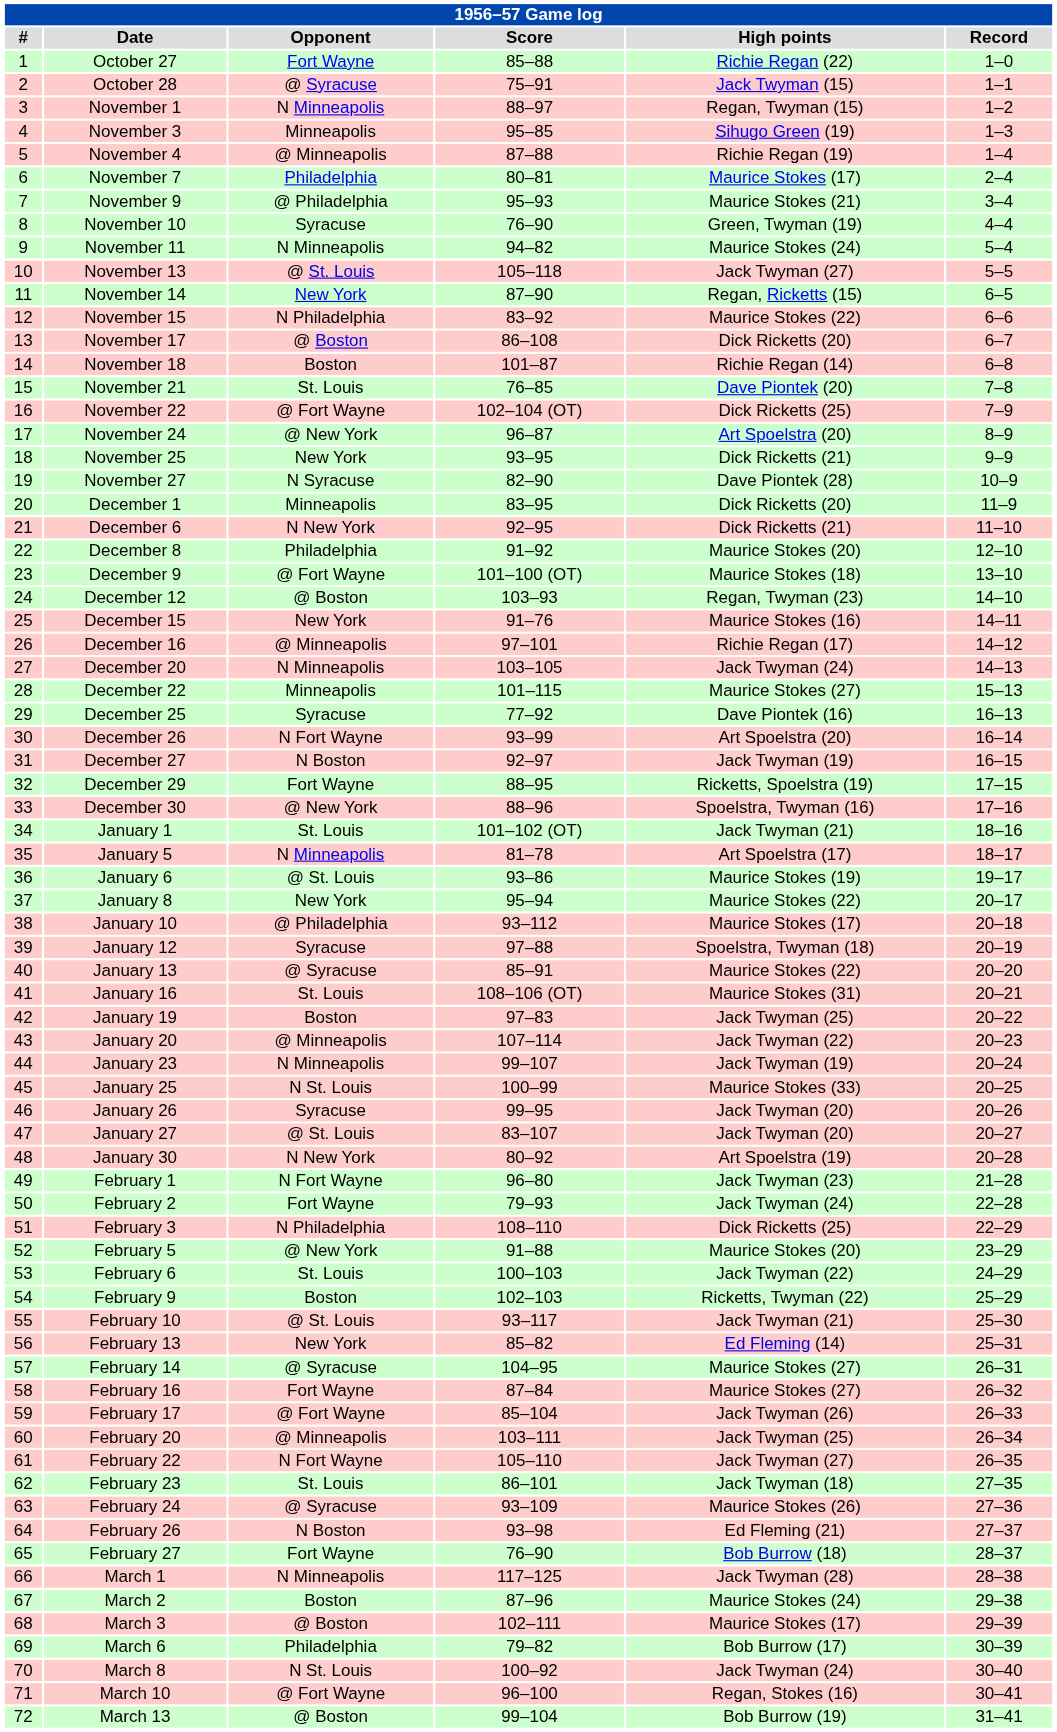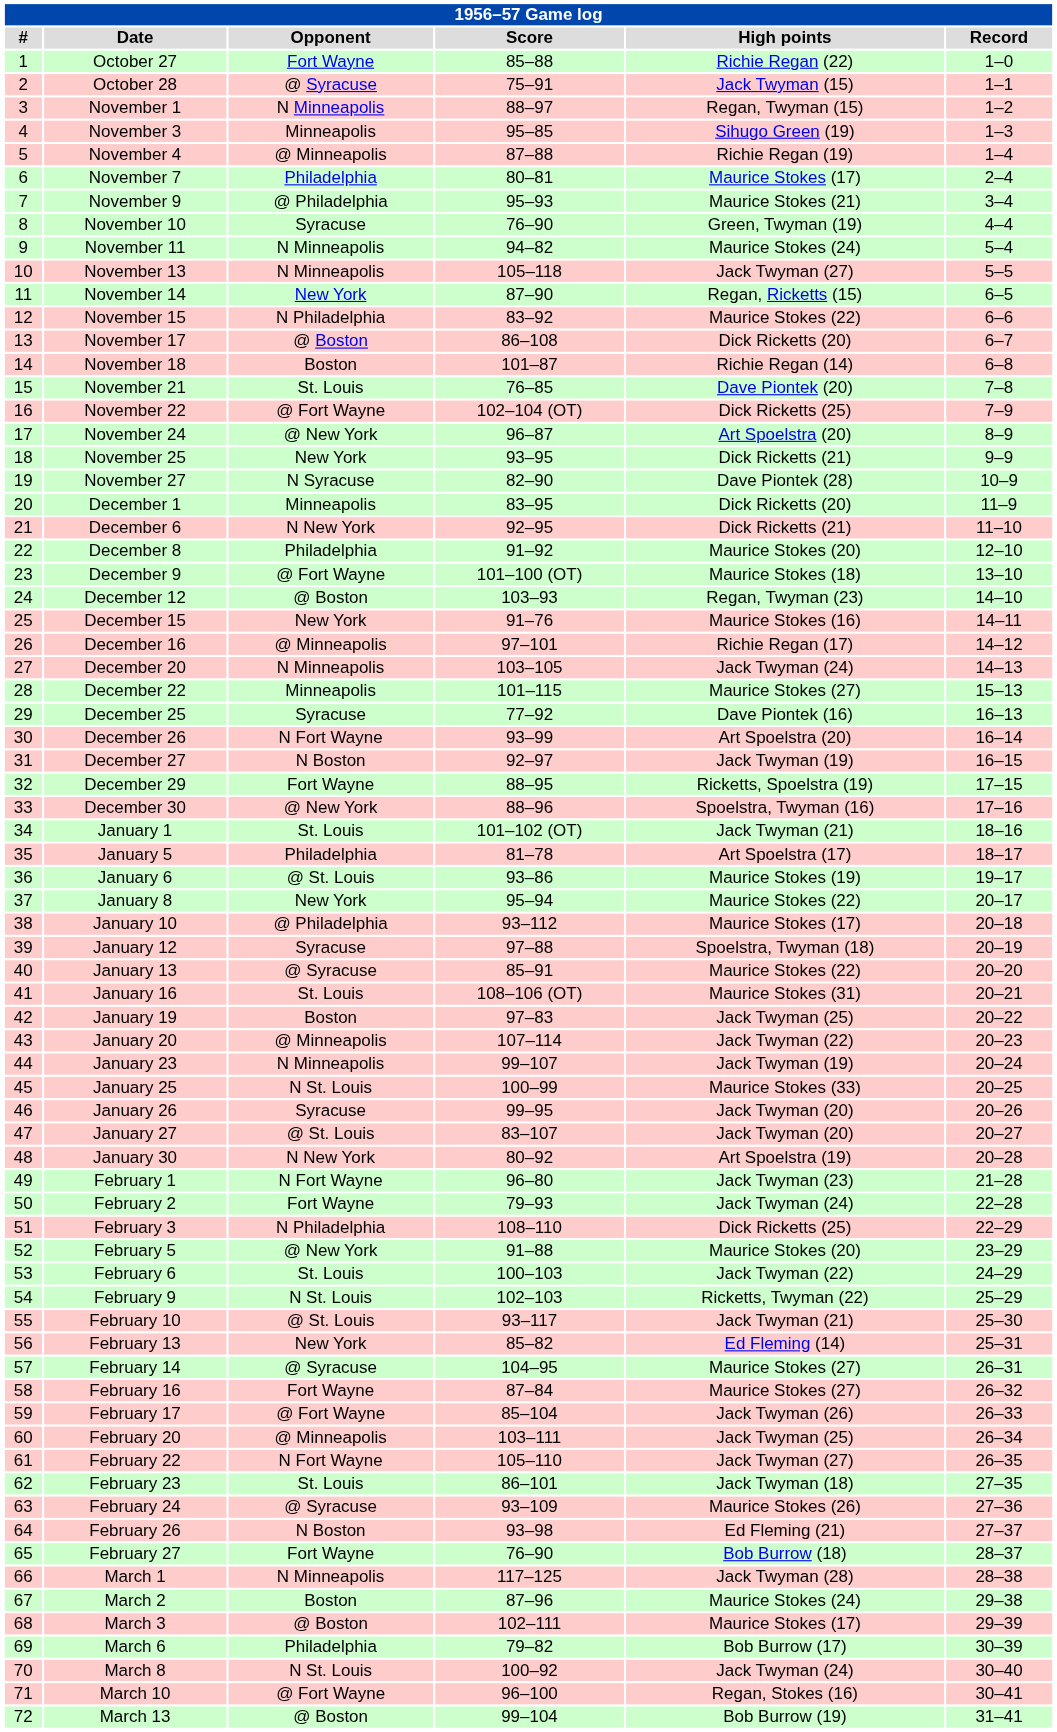 <table class="toccolours collapsible" width=50% style="clear:both; margin:1.5em auto; text-align:center">
 <tr>
 <th colspan=11 style="background:#0046AD; color:white;">1956–57 Game log</th>
 </tr>
 <tr align="center" bgcolor="#dddddd">
 <td><strong>#</strong></td>
 <td><strong>Date</strong></td>
 <td><strong>Opponent</strong></td>
 <td><strong>Score</strong></td>
 <td><strong>High points</strong></td>
 <td><strong>Record</strong></td>
 </tr>
 <tr align="center" bgcolor="ccffcc">
 <td>1</td>
 <td>October 27</td>
 <td><a href='#'>Fort Wayne</a></td>
 <td>85–88</td>
 <td><a href='#'>Richie Regan</a> (22)</td>
 <td>1–0</td>
 </tr>
 <tr align="center" bgcolor="ffcccc">
 <td>2</td>
 <td>October 28</td>
 <td>@ <a href='#'>Syracuse</a></td>
 <td>75–91</td>
 <td><a href='#'>Jack Twyman</a> (15)</td>
 <td>1–1</td>
 </tr>
 <tr align="center" bgcolor="ffcccc">
 <td>3</td>
 <td>November 1</td>
 <td>N <a href='#'>Minneapolis</a></td>
 <td>88–97</td>
 <td>Regan, Twyman (15)</td>
 <td>1–2</td>
 </tr>
 <tr align="center" bgcolor="ffcccc">
 <td>4</td>
 <td>November 3</td>
 <td>Minneapolis</td>
 <td>95–85</td>
 <td><a href='#'>Sihugo Green</a> (19)</td>
 <td>1–3</td>
 </tr>
 <tr align="center" bgcolor="ffcccc">
 <td>5</td>
 <td>November 4</td>
 <td>@ Minneapolis</td>
 <td>87–88</td>
 <td>Richie Regan (19)</td>
 <td>1–4</td>
 </tr>
 <tr align="center" bgcolor="ccffcc">
 <td>6</td>
 <td>November 7</td>
 <td><a href='#'>Philadelphia</a></td>
 <td>80–81</td>
 <td><a href='#'>Maurice Stokes</a> (17)</td>
 <td>2–4</td>
 </tr>
 <tr align="center" bgcolor="ccffcc">
 <td>7</td>
 <td>November 9</td>
 <td>@ Philadelphia</td>
 <td>95–93</td>
 <td>Maurice Stokes (21)</td>
 <td>3–4</td>
 </tr>
 <tr align="center" bgcolor="ccffcc">
 <td>8</td>
 <td>November 10</td>
 <td>Syracuse</td>
 <td>76–90</td>
 <td>Green, Twyman (19)</td>
 <td>4–4</td>
 </tr>
 <tr align="center" bgcolor="ccffcc">
 <td>9</td>
 <td>November 11</td>
 <td>N Minneapolis</td>
 <td>94–82</td>
 <td>Maurice Stokes (24)</td>
 <td>5–4</td>
 </tr>
 <tr align="center" bgcolor="ffcccc">
 <td>10</td>
 <td>November 13</td>
-<td>@ <a href='#'>St. Louis</a></td>
+<td>N Minneapolis</td>
 <td>105–118</td>
 <td>Jack Twyman (27)</td>
 <td>5–5</td>
 </tr>
 <tr align="center" bgcolor="ccffcc">
 <td>11</td>
 <td>November 14</td>
 <td><a href='#'>New York</a></td>
 <td>87–90</td>
 <td>Regan, <a href='#'>Ricketts</a> (15)</td>
 <td>6–5</td>
 </tr>
 <tr align="center" bgcolor="ffcccc">
 <td>12</td>
 <td>November 15</td>
 <td>N Philadelphia</td>
 <td>83–92</td>
 <td>Maurice Stokes (22)</td>
 <td>6–6</td>
 </tr>
 <tr align="center" bgcolor="ffcccc">
 <td>13</td>
 <td>November 17</td>
 <td>@ <a href='#'>Boston</a></td>
 <td>86–108</td>
 <td>Dick Ricketts (20)</td>
 <td>6–7</td>
 </tr>
 <tr align="center" bgcolor="ffcccc">
 <td>14</td>
 <td>November 18</td>
 <td>Boston</td>
 <td>101–87</td>
 <td>Richie Regan (14)</td>
 <td>6–8</td>
 </tr>
 <tr align="center" bgcolor="ccffcc">
 <td>15</td>
 <td>November 21</td>
 <td>St. Louis</td>
 <td>76–85</td>
 <td><a href='#'>Dave Piontek</a> (20)</td>
 <td>7–8</td>
 </tr>
 <tr align="center" bgcolor="ffcccc">
 <td>16</td>
 <td>November 22</td>
 <td>@ Fort Wayne</td>
 <td>102–104 (OT)</td>
 <td>Dick Ricketts (25)</td>
 <td>7–9</td>
 </tr>
 <tr align="center" bgcolor="ccffcc">
 <td>17</td>
 <td>November 24</td>
 <td>@ New York</td>
 <td>96–87</td>
 <td><a href='#'>Art Spoelstra</a> (20)</td>
 <td>8–9</td>
 </tr>
 <tr align="center" bgcolor="ccffcc">
 <td>18</td>
 <td>November 25</td>
 <td>New York</td>
 <td>93–95</td>
 <td>Dick Ricketts (21)</td>
 <td>9–9</td>
 </tr>
 <tr align="center" bgcolor="ccffcc">
 <td>19</td>
 <td>November 27</td>
 <td>N Syracuse</td>
 <td>82–90</td>
 <td>Dave Piontek (28)</td>
 <td>10–9</td>
 </tr>
 <tr align="center" bgcolor="ccffcc">
 <td>20</td>
 <td>December 1</td>
 <td>Minneapolis</td>
 <td>83–95</td>
 <td>Dick Ricketts (20)</td>
 <td>11–9</td>
 </tr>
 <tr align="center" bgcolor="ffcccc">
 <td>21</td>
 <td>December 6</td>
 <td>N New York</td>
 <td>92–95</td>
 <td>Dick Ricketts (21)</td>
 <td>11–10</td>
 </tr>
 <tr align="center" bgcolor="ccffcc">
 <td>22</td>
 <td>December 8</td>
 <td>Philadelphia</td>
 <td>91–92</td>
 <td>Maurice Stokes (20)</td>
 <td>12–10</td>
 </tr>
 <tr align="center" bgcolor="ccffcc">
 <td>23</td>
 <td>December 9</td>
 <td>@ Fort Wayne</td>
 <td>101–100 (OT)</td>
 <td>Maurice Stokes (18)</td>
 <td>13–10</td>
 </tr>
 <tr align="center" bgcolor="ccffcc">
 <td>24</td>
 <td>December 12</td>
 <td>@ Boston</td>
 <td>103–93</td>
 <td>Regan, Twyman (23)</td>
 <td>14–10</td>
 </tr>
 <tr align="center" bgcolor="ffcccc">
 <td>25</td>
 <td>December 15</td>
 <td>New York</td>
 <td>91–76</td>
 <td>Maurice Stokes (16)</td>
 <td>14–11</td>
 </tr>
 <tr align="center" bgcolor="ffcccc">
 <td>26</td>
 <td>December 16</td>
 <td>@ Minneapolis</td>
 <td>97–101</td>
 <td>Richie Regan (17)</td>
 <td>14–12</td>
 </tr>
 <tr align="center" bgcolor="ffcccc">
 <td>27</td>
 <td>December 20</td>
 <td>N Minneapolis</td>
 <td>103–105</td>
 <td>Jack Twyman (24)</td>
 <td>14–13</td>
 </tr>
 <tr align="center" bgcolor="ccffcc">
 <td>28</td>
 <td>December 22</td>
 <td>Minneapolis</td>
 <td>101–115</td>
 <td>Maurice Stokes (27)</td>
 <td>15–13</td>
 </tr>
 <tr align="center" bgcolor="ccffcc">
 <td>29</td>
 <td>December 25</td>
 <td>Syracuse</td>
 <td>77–92</td>
 <td>Dave Piontek (16)</td>
 <td>16–13</td>
 </tr>
 <tr align="center" bgcolor="ffcccc">
 <td>30</td>
 <td>December 26</td>
 <td>N Fort Wayne</td>
 <td>93–99</td>
 <td>Art Spoelstra (20)</td>
 <td>16–14</td>
 </tr>
 <tr align="center" bgcolor="ffcccc">
 <td>31</td>
 <td>December 27</td>
 <td>N Boston</td>
 <td>92–97</td>
 <td>Jack Twyman (19)</td>
 <td>16–15</td>
 </tr>
 <tr align="center" bgcolor="ccffcc">
 <td>32</td>
 <td>December 29</td>
 <td>Fort Wayne</td>
 <td>88–95</td>
 <td>Ricketts, Spoelstra (19)</td>
 <td>17–15</td>
 </tr>
 <tr align="center" bgcolor="ffcccc">
 <td>33</td>
 <td>December 30</td>
 <td>@ New York</td>
 <td>88–96</td>
 <td>Spoelstra, Twyman (16)</td>
 <td>17–16</td>
 </tr>
 <tr align="center" bgcolor="ccffcc">
 <td>34</td>
 <td>January 1</td>
 <td>St. Louis</td>
 <td>101–102 (OT)</td>
 <td>Jack Twyman (21)</td>
 <td>18–16</td>
 </tr>
 <tr align="center" bgcolor="ffcccc">
 <td>35</td>
 <td>January 5</td>
-<td>N <a href='#'>Minneapolis</a></td>
+<td>Philadelphia</td>
 <td>81–78</td>
 <td>Art Spoelstra (17)</td>
 <td>18–17</td>
 </tr>
 <tr align="center" bgcolor="ccffcc">
 <td>36</td>
 <td>January 6</td>
 <td>@ St. Louis</td>
 <td>93–86</td>
 <td>Maurice Stokes (19)</td>
 <td>19–17</td>
 </tr>
 <tr align="center" bgcolor="ccffcc">
 <td>37</td>
 <td>January 8</td>
 <td>New York</td>
 <td>95–94</td>
 <td>Maurice Stokes (22)</td>
 <td>20–17</td>
 </tr>
 <tr align="center" bgcolor="ffcccc">
 <td>38</td>
 <td>January 10</td>
 <td>@ Philadelphia</td>
 <td>93–112</td>
 <td>Maurice Stokes (17)</td>
 <td>20–18</td>
 </tr>
 <tr align="center" bgcolor="ffcccc">
 <td>39</td>
 <td>January 12</td>
 <td>Syracuse</td>
 <td>97–88</td>
 <td>Spoelstra, Twyman (18)</td>
 <td>20–19</td>
 </tr>
 <tr align="center" bgcolor="ffcccc">
 <td>40</td>
 <td>January 13</td>
 <td>@ Syracuse</td>
 <td>85–91</td>
 <td>Maurice Stokes (22)</td>
 <td>20–20</td>
 </tr>
 <tr align="center" bgcolor="ffcccc">
 <td>41</td>
 <td>January 16</td>
 <td>St. Louis</td>
 <td>108–106 (OT)</td>
 <td>Maurice Stokes (31)</td>
 <td>20–21</td>
 </tr>
 <tr align="center" bgcolor="ffcccc">
 <td>42</td>
 <td>January 19</td>
 <td>Boston</td>
 <td>97–83</td>
 <td>Jack Twyman (25)</td>
 <td>20–22</td>
 </tr>
 <tr align="center" bgcolor="ffcccc">
 <td>43</td>
 <td>January 20</td>
 <td>@ Minneapolis</td>
 <td>107–114</td>
 <td>Jack Twyman (22)</td>
 <td>20–23</td>
 </tr>
 <tr align="center" bgcolor="ffcccc">
 <td>44</td>
 <td>January 23</td>
 <td>N Minneapolis</td>
 <td>99–107</td>
 <td>Jack Twyman (19)</td>
 <td>20–24</td>
 </tr>
 <tr align="center" bgcolor="ffcccc">
 <td>45</td>
 <td>January 25</td>
 <td>N St. Louis</td>
 <td>100–99</td>
 <td>Maurice Stokes (33)</td>
 <td>20–25</td>
 </tr>
 <tr align="center" bgcolor="ffcccc">
 <td>46</td>
 <td>January 26</td>
 <td>Syracuse</td>
 <td>99–95</td>
 <td>Jack Twyman (20)</td>
 <td>20–26</td>
 </tr>
 <tr align="center" bgcolor="ffcccc">
 <td>47</td>
 <td>January 27</td>
 <td>@ St. Louis</td>
 <td>83–107</td>
 <td>Jack Twyman (20)</td>
 <td>20–27</td>
 </tr>
 <tr align="center" bgcolor="ffcccc">
 <td>48</td>
 <td>January 30</td>
 <td>N New York</td>
 <td>80–92</td>
 <td>Art Spoelstra (19)</td>
 <td>20–28</td>
 </tr>
 <tr align="center" bgcolor="ccffcc">
 <td>49</td>
 <td>February 1</td>
 <td>N Fort Wayne</td>
 <td>96–80</td>
 <td>Jack Twyman (23)</td>
 <td>21–28</td>
 </tr>
 <tr align="center" bgcolor="ccffcc">
 <td>50</td>
 <td>February 2</td>
 <td>Fort Wayne</td>
 <td>79–93</td>
 <td>Jack Twyman (24)</td>
 <td>22–28</td>
 </tr>
 <tr align="center" bgcolor="ffcccc">
 <td>51</td>
 <td>February 3</td>
 <td>N Philadelphia</td>
 <td>108–110</td>
 <td>Dick Ricketts (25)</td>
 <td>22–29</td>
 </tr>
 <tr align="center" bgcolor="ccffcc">
 <td>52</td>
 <td>February 5</td>
 <td>@ New York</td>
 <td>91–88</td>
 <td>Maurice Stokes (20)</td>
 <td>23–29</td>
 </tr>
 <tr align="center" bgcolor="ccffcc">
 <td>53</td>
 <td>February 6</td>
 <td>St. Louis</td>
 <td>100–103</td>
 <td>Jack Twyman (22)</td>
 <td>24–29</td>
 </tr>
 <tr align="center" bgcolor="ccffcc">
 <td>54</td>
 <td>February 9</td>
-<td>Boston</td>
+<td>N St. Louis</td>
 <td>102–103</td>
 <td>Ricketts, Twyman (22)</td>
 <td>25–29</td>
 </tr>
 <tr align="center" bgcolor="ffcccc">
 <td>55</td>
 <td>February 10</td>
 <td>@ St. Louis</td>
 <td>93–117</td>
 <td>Jack Twyman (21)</td>
 <td>25–30</td>
 </tr>
 <tr align="center" bgcolor="ffcccc">
 <td>56</td>
 <td>February 13</td>
 <td>New York</td>
 <td>85–82</td>
 <td><a href='#'>Ed Fleming</a> (14)</td>
 <td>25–31</td>
 </tr>
 <tr align="center" bgcolor="ccffcc">
 <td>57</td>
 <td>February 14</td>
 <td>@ Syracuse</td>
 <td>104–95</td>
 <td>Maurice Stokes (27)</td>
 <td>26–31</td>
 </tr>
 <tr align="center" bgcolor="ffcccc">
 <td>58</td>
 <td>February 16</td>
 <td>Fort Wayne</td>
 <td>87–84</td>
 <td>Maurice Stokes (27)</td>
 <td>26–32</td>
 </tr>
 <tr align="center" bgcolor="ffcccc">
 <td>59</td>
 <td>February 17</td>
 <td>@ Fort Wayne</td>
 <td>85–104</td>
 <td>Jack Twyman (26)</td>
 <td>26–33</td>
 </tr>
 <tr align="center" bgcolor="ffcccc">
 <td>60</td>
 <td>February 20</td>
 <td>@ Minneapolis</td>
 <td>103–111</td>
 <td>Jack Twyman (25)</td>
 <td>26–34</td>
 </tr>
 <tr align="center" bgcolor="ffcccc">
 <td>61</td>
 <td>February 22</td>
 <td>N Fort Wayne</td>
 <td>105–110</td>
 <td>Jack Twyman (27)</td>
 <td>26–35</td>
 </tr>
 <tr align="center" bgcolor="ccffcc">
 <td>62</td>
 <td>February 23</td>
 <td>St. Louis</td>
 <td>86–101</td>
 <td>Jack Twyman (18)</td>
 <td>27–35</td>
 </tr>
 <tr align="center" bgcolor="ffcccc">
 <td>63</td>
 <td>February 24</td>
 <td>@ Syracuse</td>
 <td>93–109</td>
 <td>Maurice Stokes (26)</td>
 <td>27–36</td>
 </tr>
 <tr align="center" bgcolor="ffcccc">
 <td>64</td>
 <td>February 26</td>
 <td>N Boston</td>
 <td>93–98</td>
 <td>Ed Fleming (21)</td>
 <td>27–37</td>
 </tr>
 <tr align="center" bgcolor="ccffcc">
 <td>65</td>
 <td>February 27</td>
 <td>Fort Wayne</td>
 <td>76–90</td>
 <td><a href='#'>Bob Burrow</a> (18)</td>
 <td>28–37</td>
 </tr>
 <tr align="center" bgcolor="ffcccc">
 <td>66</td>
 <td>March 1</td>
 <td>N Minneapolis</td>
 <td>117–125</td>
 <td>Jack Twyman (28)</td>
 <td>28–38</td>
 </tr>
 <tr align="center" bgcolor="ccffcc">
 <td>67</td>
 <td>March 2</td>
 <td>Boston</td>
 <td>87–96</td>
 <td>Maurice Stokes (24)</td>
 <td>29–38</td>
 </tr>
 <tr align="center" bgcolor="ffcccc">
 <td>68</td>
 <td>March 3</td>
 <td>@ Boston</td>
 <td>102–111</td>
 <td>Maurice Stokes (17)</td>
 <td>29–39</td>
 </tr>
 <tr align="center" bgcolor="ccffcc">
 <td>69</td>
 <td>March 6</td>
 <td>Philadelphia</td>
 <td>79–82</td>
 <td>Bob Burrow (17)</td>
 <td>30–39</td>
 </tr>
 <tr align="center" bgcolor="ffcccc">
 <td>70</td>
 <td>March 8</td>
 <td>N St. Louis</td>
 <td>100–92</td>
 <td>Jack Twyman (24)</td>
 <td>30–40</td>
 </tr>
 <tr align="center" bgcolor="ffcccc">
 <td>71</td>
 <td>March 10</td>
 <td>@ Fort Wayne</td>
 <td>96–100</td>
 <td>Regan, Stokes (16)</td>
 <td>30–41</td>
 </tr>
 <tr align="center" bgcolor="ccffcc">
 <td>72</td>
 <td>March 13</td>
 <td>@ Boston</td>
 <td>99–104</td>
 <td>Bob Burrow (19)</td>
 <td>31–41</td>
 </tr>
 </table>
